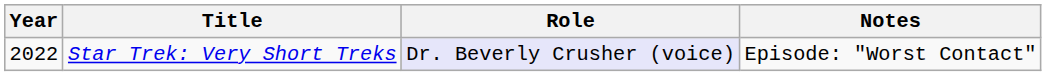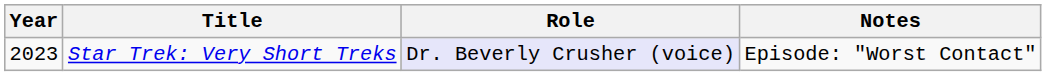 <table class="wikitable sortable">
 <tr>
 <th>Year</th>
 <th>Title</th>
 <th>Role</th>
 <th class="unsortable">Notes</th>
 </tr>
 <tr>
-<td>2022</td>
+<td>2023</td>
 <td><em><a href='#'>Star Trek: Very Short Treks</a></em></td>
 <td style="background: lavender;">Dr. Beverly Crusher (voice)</td>
 <td>Episode: "Worst Contact"</td>
 </tr>
 </table>
